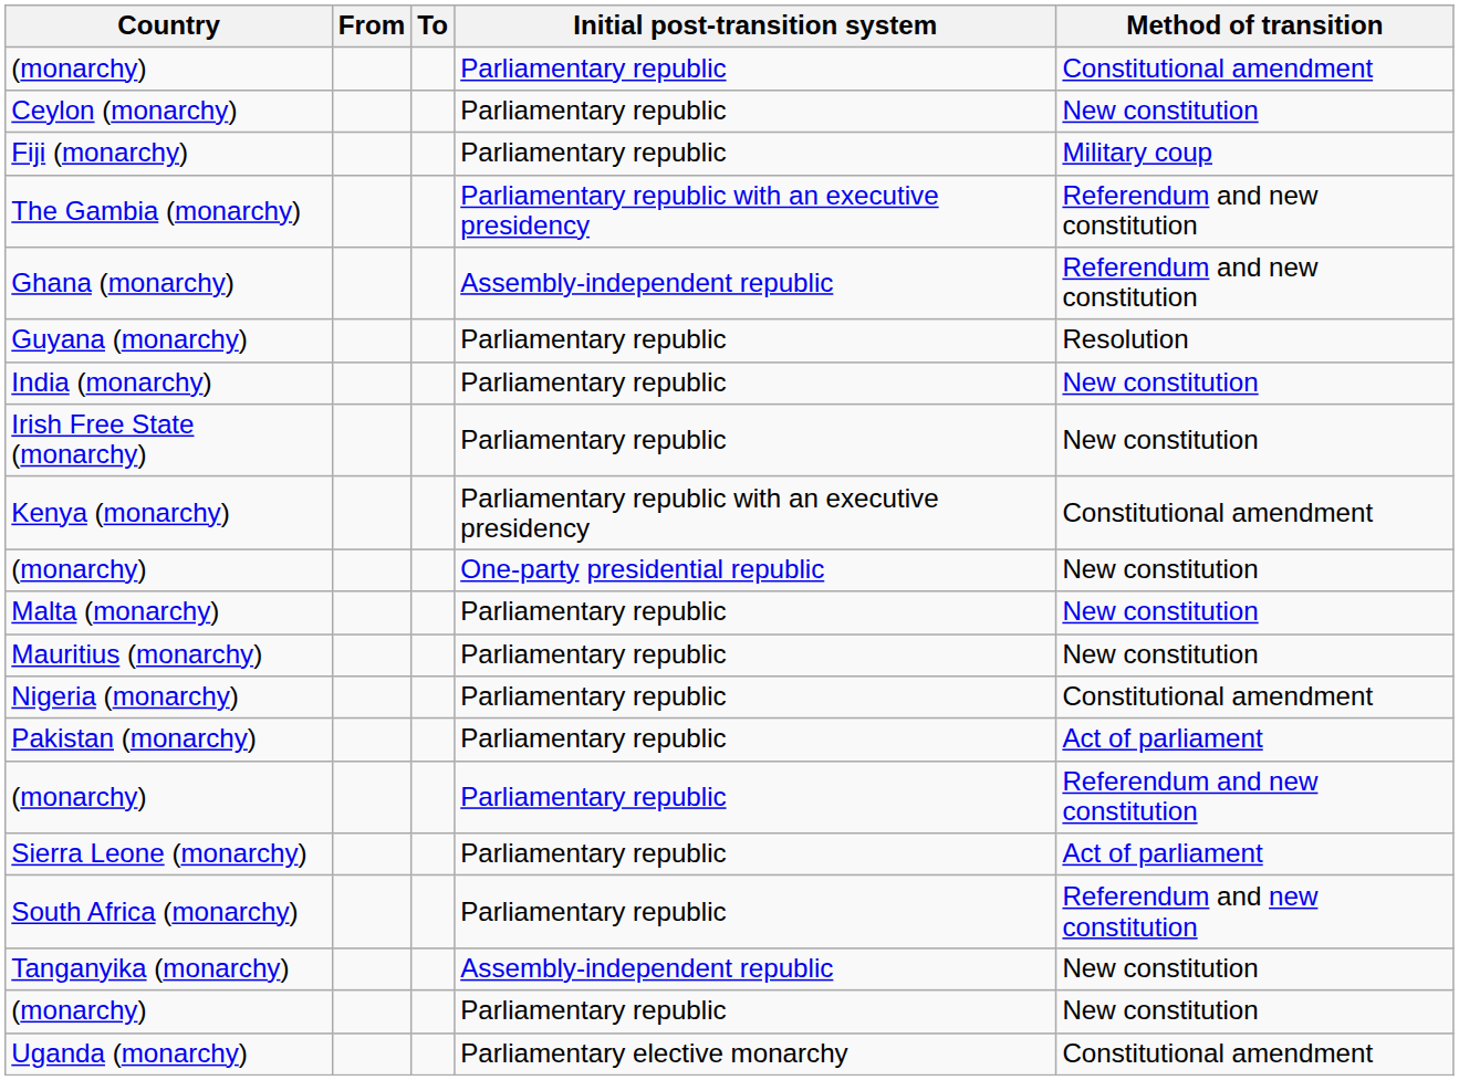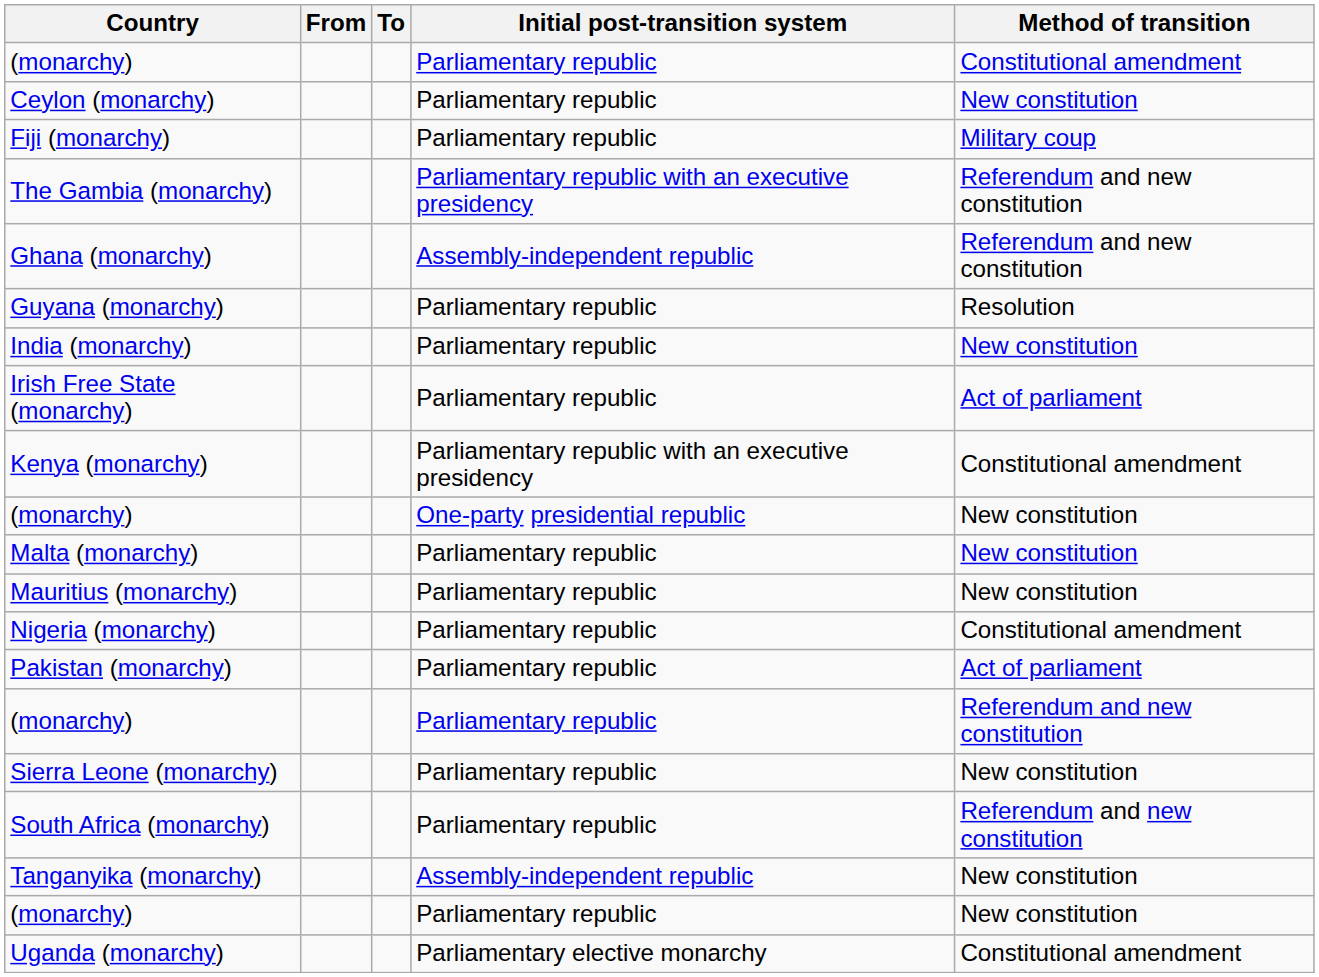 <table class="wikitable sortable">
 <tr>
 <th>Country</th>
 <th>From</th>
 <th>To</th>
 <th>Initial post-transition system</th>
 <th>Method of transition</th>
 </tr>
 <tr>
 <td> (<a href='#'>monarchy</a>)</td>
 <td></td>
 <td></td>
 <td><a href='#'>Parliamentary republic</a></td>
 <td><a href='#'>Constitutional amendment</a></td>
 </tr>
 <tr>
 <td> <a href='#'>Ceylon</a> (<a href='#'>monarchy</a>)</td>
 <td></td>
 <td></td>
 <td>Parliamentary republic</td>
 <td><a href='#'>New constitution</a></td>
 </tr>
 <tr>
 <td> <a href='#'>Fiji</a> (<a href='#'>monarchy</a>)</td>
 <td></td>
 <td></td>
 <td>Parliamentary republic</td>
 <td><a href='#'>Military coup</a></td>
 </tr>
 <tr>
 <td data-sort-value="Gambia"> <a href='#'>The Gambia</a> (<a href='#'>monarchy</a>)</td>
 <td></td>
 <td></td>
 <td><a href='#'>Parliamentary republic with an executive presidency</a></td>
 <td><a href='#'>Referendum</a> and new constitution</td>
 </tr>
 <tr>
 <td> <a href='#'>Ghana</a> (<a href='#'>monarchy</a>)</td>
 <td></td>
 <td></td>
 <td><a href='#'>Assembly-independent republic</a></td>
 <td><a href='#'>Referendum</a> and new constitution</td>
 </tr>
 <tr>
 <td> <a href='#'>Guyana</a> (<a href='#'>monarchy</a>)</td>
 <td></td>
 <td></td>
 <td>Parliamentary republic</td>
 <td>Resolution</td>
 </tr>
 <tr>
 <td> <a href='#'>India</a> (<a href='#'>monarchy</a>)</td>
 <td></td>
 <td></td>
 <td>Parliamentary republic</td>
 <td><a href='#'>New constitution</a></td>
 </tr>
 <tr>
 <td data-sort-value="Irish Free State"> <a href='#'>Irish Free State</a> (<a href='#'>monarchy</a>)</td>
 <td></td>
 <td></td>
 <td>Parliamentary republic</td>
-<td>New constitution</td>
+<td><a href='#'>Act of parliament</a></td>
 </tr>
 <tr>
 <td> <a href='#'>Kenya</a> (<a href='#'>monarchy</a>)</td>
 <td></td>
 <td></td>
 <td>Parliamentary republic with an executive presidency</td>
 <td>Constitutional amendment</td>
 </tr>
 <tr>
 <td> (<a href='#'>monarchy</a>)</td>
 <td></td>
 <td></td>
 <td><a href='#'>One-party</a> <a href='#'>presidential republic</a></td>
 <td>New constitution</td>
 </tr>
 <tr>
 <td> <a href='#'>Malta</a> (<a href='#'>monarchy</a>)</td>
 <td></td>
 <td></td>
 <td>Parliamentary republic</td>
 <td><a href='#'>New constitution</a></td>
 </tr>
 <tr>
 <td> <a href='#'>Mauritius</a> (<a href='#'>monarchy</a>)</td>
 <td></td>
 <td></td>
 <td>Parliamentary republic</td>
 <td>New constitution</td>
 </tr>
 <tr>
 <td> <a href='#'>Nigeria</a> (<a href='#'>monarchy</a>)</td>
 <td></td>
 <td></td>
 <td>Parliamentary republic</td>
 <td>Constitutional amendment</td>
 </tr>
 <tr>
 <td> <a href='#'>Pakistan</a> (<a href='#'>monarchy</a>)</td>
 <td></td>
 <td></td>
 <td>Parliamentary republic</td>
 <td><a href='#'>Act of parliament</a></td>
 </tr>
 <tr>
 <td><em></em>  (<a href='#'>monarchy</a>)</td>
 <td></td>
 <td></td>
 <td><a href='#'>Parliamentary republic</a></td>
 <td><a href='#'>Referendum and new constitution</a></td>
 </tr>
 <tr>
 <td> <a href='#'>Sierra Leone</a> (<a href='#'>monarchy</a>)</td>
 <td></td>
 <td></td>
 <td>Parliamentary republic</td>
-<td><a href='#'>Act of parliament</a></td>
+<td>New constitution</td>
 </tr>
 <tr>
 <td> <a href='#'>South Africa</a> (<a href='#'>monarchy</a>)</td>
 <td></td>
 <td></td>
 <td>Parliamentary republic</td>
 <td><a href='#'>Referendum</a> and <a href='#'>new constitution</a></td>
 </tr>
 <tr>
 <td> <a href='#'>Tanganyika</a>  (<a href='#'>monarchy</a>)</td>
 <td></td>
 <td></td>
 <td><a href='#'>Assembly-independent republic</a></td>
 <td>New constitution</td>
 </tr>
 <tr>
 <td> (<a href='#'>monarchy</a>)</td>
 <td></td>
 <td></td>
 <td>Parliamentary republic</td>
 <td>New constitution</td>
 </tr>
 <tr>
 <td> <a href='#'>Uganda</a> (<a href='#'>monarchy</a>)</td>
 <td></td>
 <td></td>
 <td>Parliamentary elective monarchy</td>
 <td>Constitutional amendment</td>
 </tr>
 <tr>
 </tr>
 </table>
